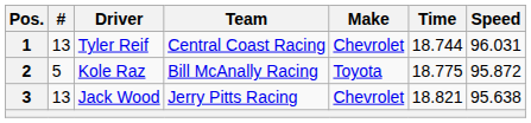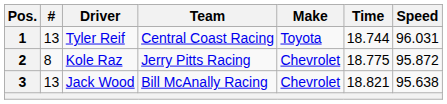 <table class="wikitable" style="font-size:95%">
 <tr>
 <th>Pos.</th>
 <th>#</th>
 <th>Driver</th>
 <th>Team</th>
 <th>Make</th>
 <th>Time</th>
 <th>Speed</th>
 </tr>
 <tr>
 <th>1</th>
 <td>13</td>
 <td><a href='#'>Tyler Reif</a></td>
 <td><a href='#'>Central Coast Racing</a></td>
-<td><a href='#'>Chevrolet</a></td>
+<td><a href='#'>Toyota</a></td>
 <td>18.744</td>
 <td>96.031</td>
 </tr>
 <tr>
 <th>2</th>
-<td>5</td>
+<td>8</td>
 <td><a href='#'>Kole Raz</a></td>
-<td><a href='#'>Bill McAnally Racing</a></td>
-<td><a href='#'>Toyota</a></td>
+<td><a href='#'>Jerry Pitts Racing</a></td>
+<td><a href='#'>Chevrolet</a></td>
 <td>18.775</td>
 <td>95.872</td>
 </tr>
 <tr>
 <th>3</th>
 <td>13</td>
 <td><a href='#'>Jack Wood</a></td>
-<td><a href='#'>Jerry Pitts Racing</a></td>
+<td><a href='#'>Bill McAnally Racing</a></td>
 <td><a href='#'>Chevrolet</a></td>
 <td>18.821</td>
 <td>95.638</td>
 </tr>
 <tr>
 <th colspan="7"></th>
 </tr>
 </table>
